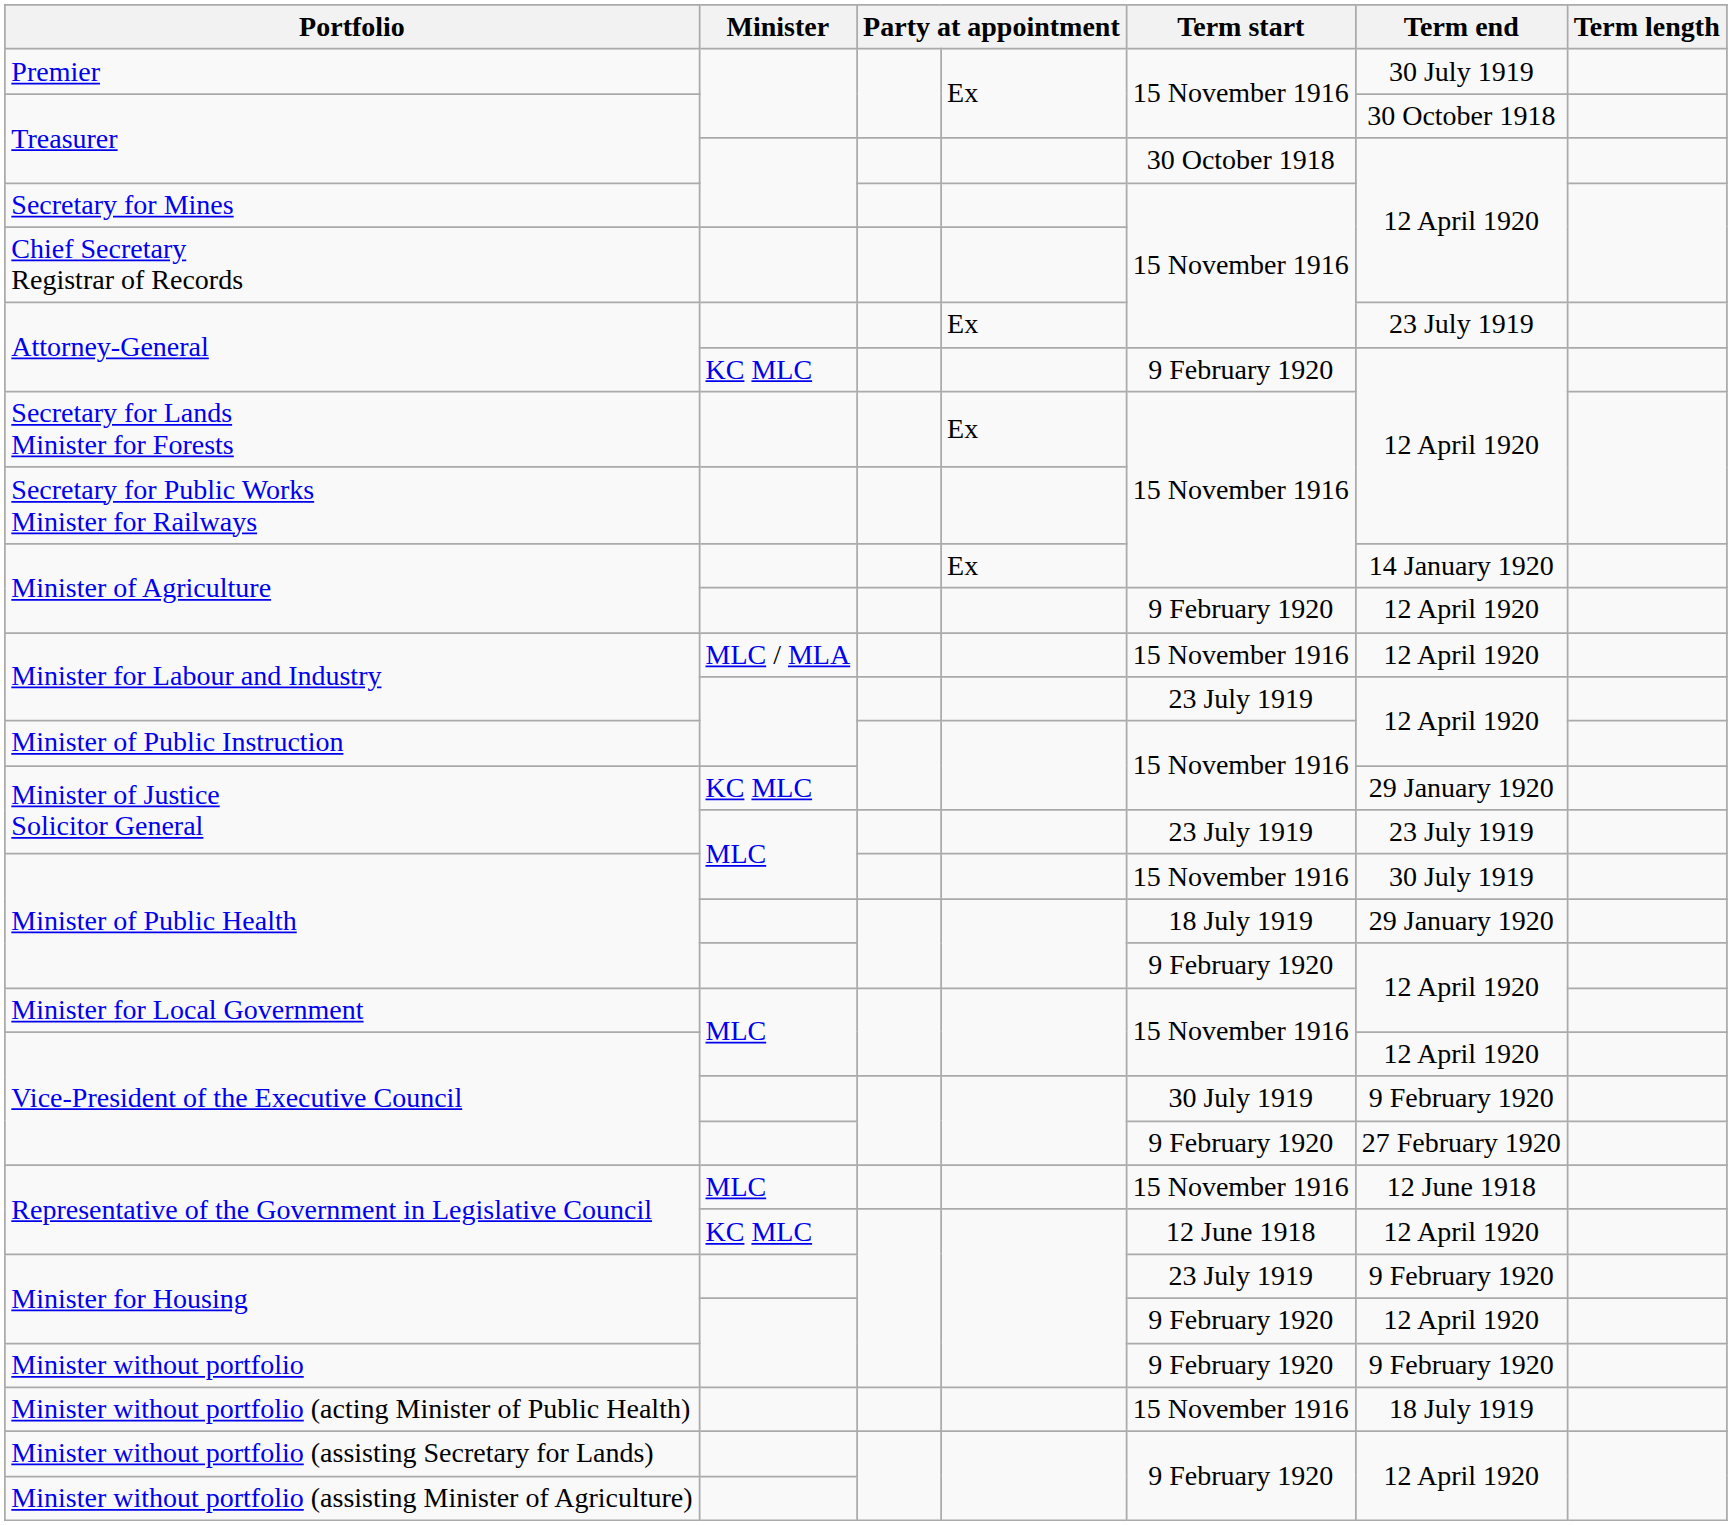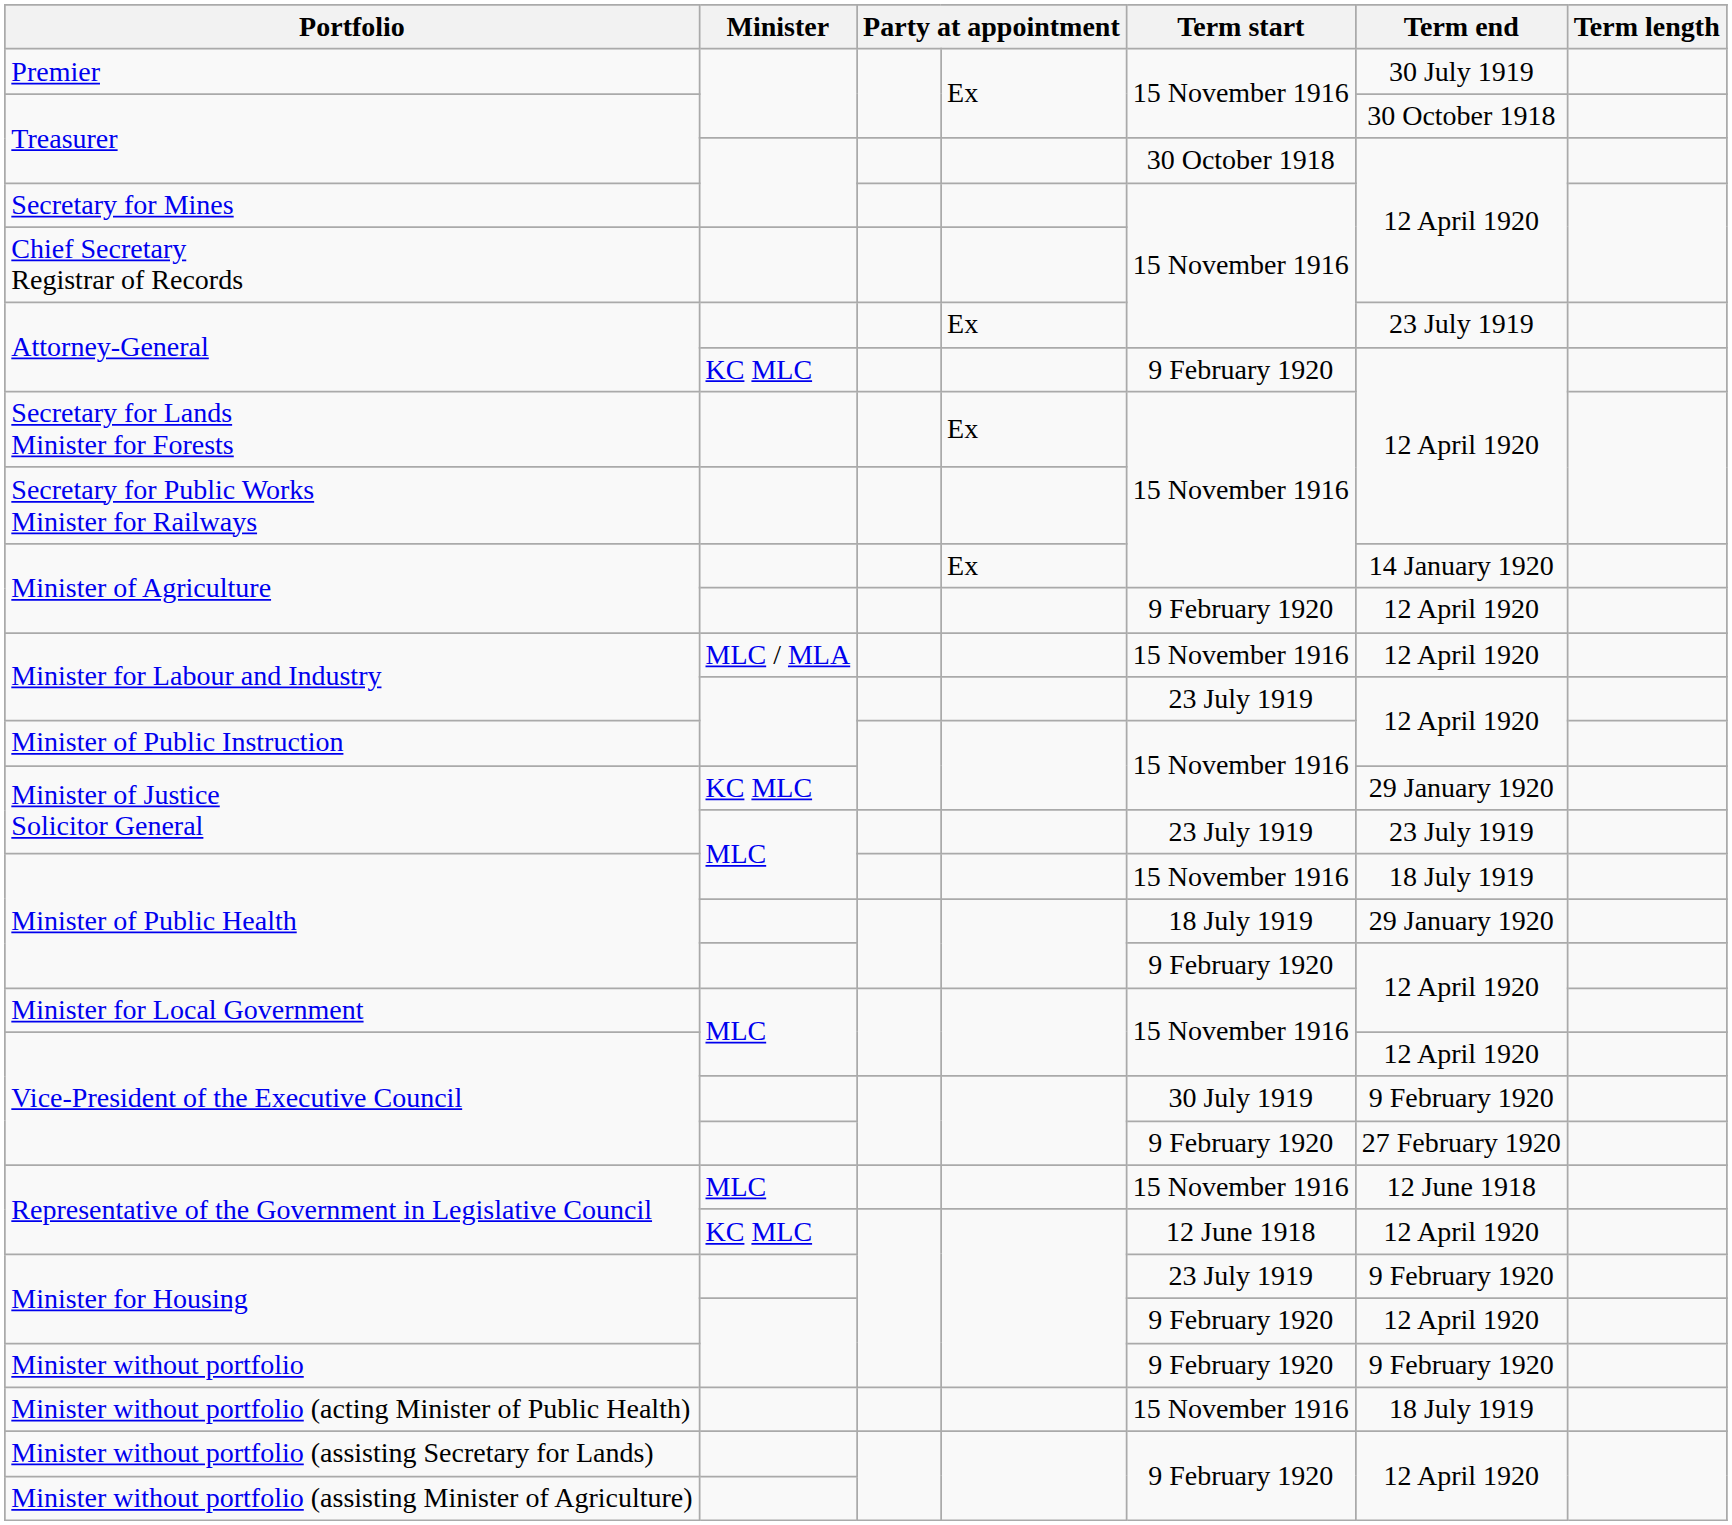 <table class="wikitable sortable">
 <tr>
 <th>Portfolio</th>
 <th>Minister</th>
 <th colspan=2>Party at appointment</th>
 <th>Term start</th>
 <th>Term end</th>
 <th>Term length</th>
 </tr>
 <tr>
 <td><a href='#'>Premier</a></td>
 <td rowspan="2"></td>
 <td rowspan="2" > </td>
 <td rowspan="2">Ex </td>
 <td rowspan="2" align="center">15 November 1916</td>
 <td align="center">30 July 1919</td>
 <td align="center"></td>
 </tr>
 <tr>
 <td rowspan="2"><a href='#'>Treasurer</a></td>
 <td align="center">30 October 1918</td>
 <td align="center"></td>
 </tr>
 <tr>
 <td rowspan="2"></td>
 <td> </td>
 <td></td>
 <td align="center">30 October 1918</td>
 <td rowspan="3" align="center">12 April 1920</td>
 <td align="center"></td>
 </tr>
 <tr>
 <td><a href='#'>Secretary for Mines</a></td>
 <td> </td>
 <td></td>
 <td rowspan="3" align="center">15 November 1916</td>
 <td rowspan="2" align="center"></td>
 </tr>
 <tr>
 <td><a href='#'>Chief Secretary</a><br>Registrar of Records</td>
 <td></td>
 <td> </td>
 <td></td>
 </tr>
 <tr>
 <td rowspan="2"><a href='#'>Attorney-General</a></td>
 <td></td>
 <td> </td>
 <td>Ex </td>
 <td align="center">23 July 1919</td>
 <td align="center"></td>
 </tr>
 <tr>
 <td> <a href='#'>KC</a> <a href='#'>MLC</a></td>
 <td> </td>
 <td></td>
 <td align="center">9 February 1920</td>
 <td rowspan="3" align="center">12 April 1920</td>
 <td align="center"></td>
 </tr>
 <tr>
 <td><a href='#'>Secretary for Lands</a><br><a href='#'>Minister for Forests</a></td>
 <td></td>
 <td> </td>
 <td>Ex </td>
 <td rowspan="3">15 November 1916</td>
 <td rowspan="2" align="center"></td>
 </tr>
 <tr>
 <td><a href='#'>Secretary for Public Works</a><br><a href='#'>Minister for Railways</a></td>
 <td></td>
 <td> </td>
 <td></td>
 </tr>
 <tr>
 <td rowspan="2"><a href='#'>Minister of Agriculture</a></td>
 <td></td>
 <td> </td>
 <td>Ex </td>
 <td align="center">14 January 1920</td>
 <td align="center"></td>
 </tr>
 <tr>
 <td></td>
 <td> </td>
 <td></td>
 <td align="center">9 February 1920</td>
 <td align="center">12 April 1920</td>
 <td align="center"></td>
 </tr>
 <tr>
 <td rowspan="2"><a href='#'>Minister for Labour and Industry</a></td>
 <td> <a href='#'>MLC</a> /  <a href='#'>MLA</a></td>
 <td> </td>
 <td></td>
 <td align="center">15 November 1916</td>
 <td align="center">12 April 1920</td>
 <td align="center"></td>
 </tr>
 <tr>
 <td rowspan="2"></td>
 <td> </td>
 <td></td>
 <td align="center">23 July 1919</td>
 <td rowspan="2" align="center">12 April 1920</td>
 <td align="center"></td>
 </tr>
 <tr>
 <td><a href='#'>Minister of Public Instruction</a></td>
 <td rowspan="2" > </td>
 <td rowspan="2"></td>
 <td rowspan="2" align="center">15 November 1916</td>
 <td align="center"></td>
 </tr>
 <tr>
 <td rowspan="2"><a href='#'>Minister of Justice</a><br><a href='#'>Solicitor General</a></td>
 <td> <a href='#'>KC</a> <a href='#'>MLC</a></td>
 <td align="center">29 January 1920</td>
 <td align="center"></td>
 </tr>
 <tr>
 <td rowspan="2"> <a href='#'>MLC</a></td>
 <td> </td>
 <td></td>
 <td align="center">23 July 1919</td>
 <td align="center">23 July 1919</td>
 <td align="center"></td>
 </tr>
 <tr>
 <td rowspan="3"><a href='#'>Minister of Public Health</a></td>
 <td> </td>
 <td></td>
 <td>15 November 1916</td>
-<td align="center">30 July 1919</td>
+<td align="center">18 July 1919</td>
 <td align="center"></td>
 </tr>
 <tr>
 <td></td>
 <td rowspan="2" > </td>
 <td rowspan="2"></td>
 <td align="center">18 July 1919</td>
 <td align="center">29 January 1920</td>
 <td align="center"></td>
 </tr>
 <tr>
 <td></td>
 <td align="center">9 February 1920</td>
 <td rowspan="2" align="center">12 April 1920</td>
 <td align="center"></td>
 </tr>
 <tr>
 <td><a href='#'>Minister for Local Government</a></td>
 <td rowspan="2"> <a href='#'>MLC</a></td>
 <td rowspan="2" > </td>
 <td rowspan="2"></td>
 <td rowspan="2" align="center">15 November 1916</td>
 <td align="center"></td>
 </tr>
 <tr>
 <td rowspan="3"><a href='#'>Vice-President of the Executive Council</a></td>
 <td align="center">12 April 1920</td>
 <td align="center"></td>
 </tr>
 <tr>
 <td></td>
 <td rowspan="2" > </td>
 <td rowspan="2"></td>
 <td align="center">30 July 1919</td>
 <td align="center">9 February 1920</td>
 <td align="center"></td>
 </tr>
 <tr>
 <td></td>
 <td align="center">9 February 1920</td>
 <td align="center">27 February 1920</td>
 <td align="center"></td>
 </tr>
 <tr>
 <td rowspan="2"><a href='#'>Representative of the Government in Legislative Council</a></td>
 <td> <a href='#'>MLC</a></td>
 <td> </td>
 <td></td>
 <td align="center">15 November 1916</td>
 <td align="center">12 June 1918</td>
 <td align="center"></td>
 </tr>
 <tr>
 <td> <a href='#'>KC</a> <a href='#'>MLC</a></td>
 <td rowspan="4" > </td>
 <td rowspan="4"></td>
 <td align="center">12 June 1918</td>
 <td align="center">12 April 1920</td>
 <td align="center"></td>
 </tr>
 <tr>
 <td rowspan="2"><a href='#'>Minister for Housing</a></td>
 <td></td>
 <td align="center">23 July 1919</td>
 <td align="center">9 February 1920</td>
 <td align="center"></td>
 </tr>
 <tr>
 <td rowspan="2"></td>
 <td align="center">9 February 1920</td>
 <td align="center">12 April 1920</td>
 <td align="center"></td>
 </tr>
 <tr>
 <td><a href='#'>Minister without portfolio</a></td>
 <td align="center">9 February 1920</td>
 <td align="center">9 February 1920</td>
 <td align="center"></td>
 </tr>
 <tr>
 <td><a href='#'>Minister without portfolio</a> (acting Minister of Public Health)</td>
 <td></td>
 <td> </td>
 <td></td>
 <td align="center">15 November 1916</td>
 <td align="center">18 July 1919</td>
 <td align="center"></td>
 </tr>
 <tr>
 <td><a href='#'>Minister without portfolio</a> (assisting Secretary for Lands)</td>
 <td></td>
 <td rowspan="2" > </td>
 <td rowspan="2"></td>
 <td rowspan="2" align="center">9 February 1920</td>
 <td rowspan="2" align="center">12 April 1920</td>
 <td rowspan="2" align="center"></td>
 </tr>
 <tr>
 <td><a href='#'>Minister without portfolio</a> (assisting Minister of Agriculture)</td>
 <td></td>
 </tr>
 </table>
